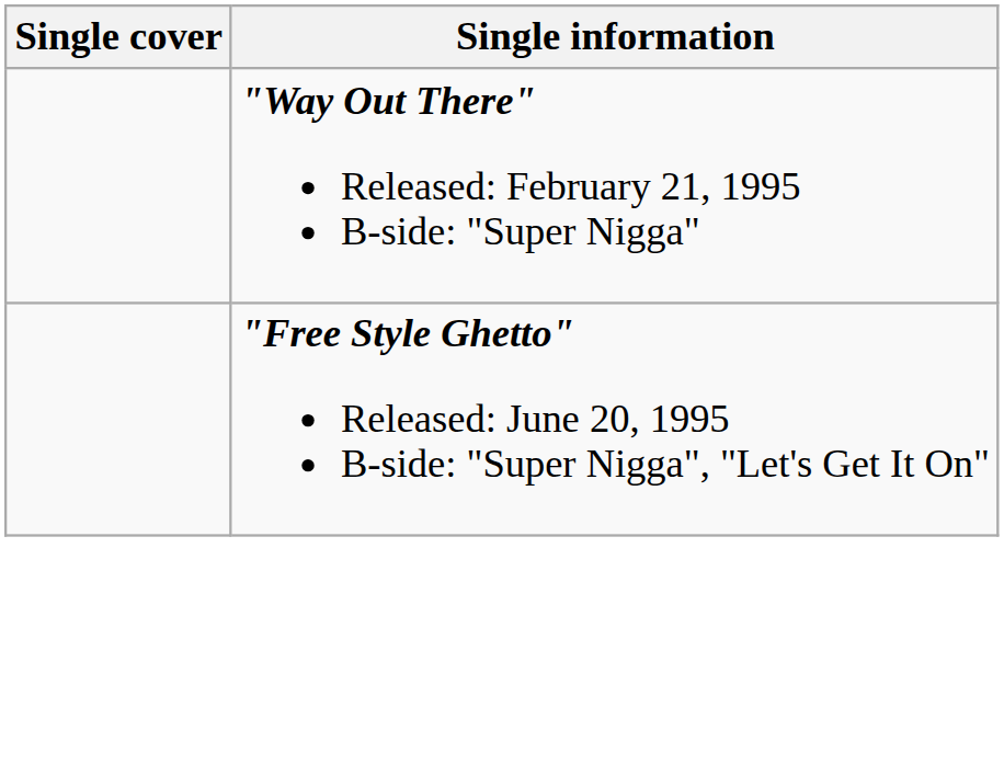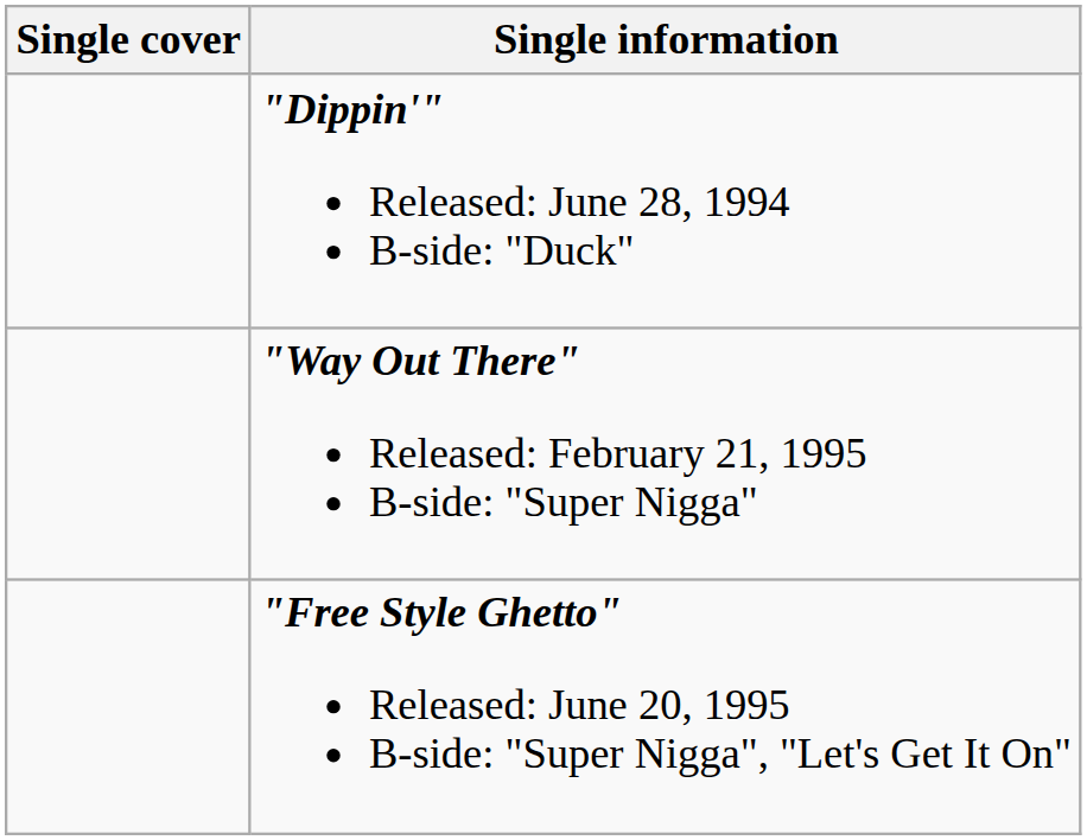 <table class="wikitable">
 <tr>
 <th>Single cover</th>
 <th>Single information</th>
+</tr>
+<tr>
+<td align="left"></td>
+<td align="left"><strong><em>"Dippin'"</em></strong><br><ul><li>Released: June 28, 1994</li><li>B-side: "Duck"</li></ul></td>
 </tr>
 <tr>
 <td align="left"></td>
 <td align="left"><strong><em>"Way Out There"</em></strong><br><ul><li>Released: February 21, 1995</li><li>B-side: "Super Nigga"</li></ul></td>
 </tr>
 <tr>
 <td align="left"></td>
 <td align="left"><strong><em>"Free Style Ghetto"</em></strong><br><ul><li>Released: June 20, 1995</li><li>B-side: "Super Nigga", "Let's Get It On"</li></ul></td>
 </tr>
 </table>
